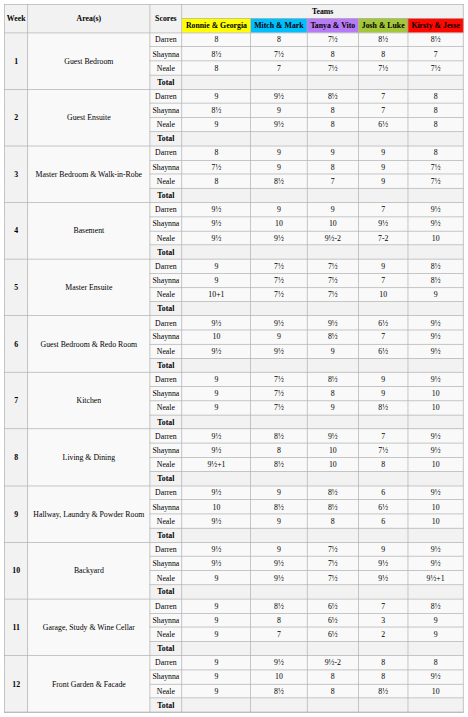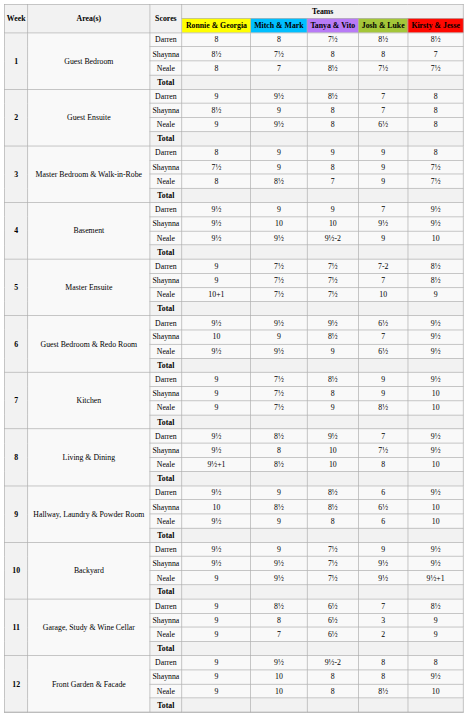 <table class="wikitable" style="text-align: center; font-size: 9pt; line-height:16px; width:80%">
 <tr>
 <th scope="col" rowspan="2">Week</th>
 <th scope="col" rowspan="2">Area(s)</th>
 <th scope="col" rowspan="2">Scores</th>
 <th scope="col" colspan="5">Teams</th>
 </tr>
 <tr>
 <th style="background:yellow; color:black;"><strong>Ronnie & Georgia</strong></th>
 <th style="background:#00BFFF; color:black;"><strong>Mitch & Mark</strong></th>
 <th style="background:#B87BF6; color:black;"><strong>Tanya & Vito</strong></th>
 <th style="background:#A4C639; color:black;"><strong>Josh & Luke</strong></th>
 <th style="background:#FF0800; color:black;"><strong>Kirsty & Jesse</strong></th>
 </tr>
 <tr>
 <th rowspan="4">1</th>
 <td rowspan="4">Guest Bedroom</td>
 <td>Darren</td>
 <td>8</td>
 <td>8</td>
 <td>7½</td>
 <td>8½</td>
 <td>8½</td>
 </tr>
 <tr>
 <td>Shaynna</td>
 <td>8½</td>
 <td>7½</td>
 <td>8</td>
 <td>8</td>
 <td>7</td>
 </tr>
 <tr>
 <td>Neale</td>
 <td>8</td>
 <td>7</td>
-<td>7½</td>
+<td>8½</td>
 <td>7½</td>
 <td>7½</td>
 </tr>
 <tr>
 <th>Total</th>
 <th></th>
 <th></th>
 <th></th>
 <th></th>
 <th></th>
 </tr>
 <tr>
 <th rowspan="4">2</th>
 <td rowspan="4">Guest Ensuite</td>
 <td>Darren</td>
 <td>9</td>
 <td>9½</td>
 <td>8½</td>
 <td>7</td>
 <td>8</td>
 </tr>
 <tr>
 <td>Shaynna</td>
 <td>8½</td>
 <td>9</td>
 <td>8</td>
 <td>7</td>
 <td>8</td>
 </tr>
 <tr>
 <td>Neale</td>
 <td>9</td>
 <td>9½</td>
 <td>8</td>
 <td>6½</td>
 <td>8</td>
 </tr>
 <tr>
 <th>Total</th>
 <th></th>
 <th></th>
 <th></th>
 <th></th>
 <th></th>
 </tr>
 <tr>
 <th rowspan="4">3</th>
 <td rowspan="4">Master Bedroom & Walk-in-Robe</td>
 <td>Darren</td>
 <td>8</td>
 <td>9</td>
 <td>9</td>
 <td>9</td>
 <td>8</td>
 </tr>
 <tr>
 <td>Shaynna</td>
 <td>7½</td>
 <td>9</td>
 <td>8</td>
 <td>9</td>
 <td>7½</td>
 </tr>
 <tr>
 <td>Neale</td>
 <td>8</td>
 <td>8½</td>
 <td>7</td>
 <td>9</td>
 <td>7½</td>
 </tr>
 <tr>
 <th>Total</th>
 <th></th>
 <th></th>
 <th></th>
 <th></th>
 <th></th>
 </tr>
 <tr>
 <th rowspan="4">4</th>
 <td rowspan="4">Basement</td>
 <td>Darren</td>
 <td>9½</td>
 <td>9</td>
 <td>9</td>
 <td>7</td>
 <td>9½</td>
 </tr>
 <tr>
 <td>Shaynna</td>
 <td>9½</td>
 <td>10</td>
 <td>10</td>
 <td>9½</td>
 <td>9½</td>
 </tr>
 <tr>
 <td>Neale</td>
 <td>9½</td>
 <td>9½</td>
 <td>9½-2</td>
-<td>7-2</td>
+<td>9</td>
 <td>10</td>
 </tr>
 <tr>
 <th>Total</th>
 <th></th>
 <th></th>
 <th></th>
 <th></th>
 <th></th>
 </tr>
 <tr>
 <th rowspan="4">5</th>
 <td rowspan="4">Master Ensuite</td>
 <td>Darren</td>
 <td>9</td>
 <td>7½</td>
 <td>7½</td>
-<td>9</td>
+<td>7-2</td>
 <td>8½</td>
 </tr>
 <tr>
 <td>Shaynna</td>
 <td>9</td>
 <td>7½</td>
 <td>7½</td>
 <td>7</td>
 <td>8½</td>
 </tr>
 <tr>
 <td>Neale</td>
 <td>10+1</td>
 <td>7½</td>
 <td>7½</td>
 <td>10</td>
 <td>9</td>
 </tr>
 <tr>
 <th>Total</th>
 <th></th>
 <th></th>
 <th></th>
 <th></th>
 <th></th>
 </tr>
 <tr>
 <th rowspan="4">6</th>
 <td rowspan="4">Guest Bedroom & Redo Room</td>
 <td>Darren</td>
 <td>9½</td>
 <td>9½</td>
 <td>9½</td>
 <td>6½</td>
 <td>9½</td>
 </tr>
 <tr>
 <td>Shaynna</td>
 <td>10</td>
 <td>9</td>
 <td>8½</td>
 <td>7</td>
 <td>9½</td>
 </tr>
 <tr>
 <td>Neale</td>
 <td>9½</td>
 <td>9½</td>
 <td>9</td>
 <td>6½</td>
 <td>9½</td>
 </tr>
 <tr>
 <th>Total</th>
 <th></th>
 <th></th>
 <th></th>
 <th></th>
 <th></th>
 </tr>
 <tr>
 <th rowspan="4">7</th>
 <td rowspan="4">Kitchen</td>
 <td>Darren</td>
 <td>9</td>
 <td>7½</td>
 <td>8½</td>
 <td>9</td>
 <td>9½</td>
 </tr>
 <tr>
 <td>Shaynna</td>
 <td>9</td>
 <td>7½</td>
 <td>8</td>
 <td>9</td>
 <td>10</td>
 </tr>
 <tr>
 <td>Neale</td>
 <td>9</td>
 <td>7½</td>
 <td>9</td>
 <td>8½</td>
 <td>10</td>
 </tr>
 <tr>
 <th>Total</th>
 <th></th>
 <th></th>
 <th></th>
 <th></th>
 <th></th>
 </tr>
 <tr>
 <th rowspan="4">8</th>
 <td rowspan="4">Living & Dining</td>
 <td>Darren</td>
 <td>9½</td>
 <td>8½</td>
 <td>9½</td>
 <td>7</td>
 <td>9½</td>
 </tr>
 <tr>
 <td>Shaynna</td>
 <td>9½</td>
 <td>8</td>
 <td>10</td>
 <td>7½</td>
 <td>9½</td>
 </tr>
 <tr>
 <td>Neale</td>
 <td>9½+1</td>
 <td>8½</td>
 <td>10</td>
 <td>8</td>
 <td>10</td>
 </tr>
 <tr>
 <th>Total</th>
 <th></th>
 <th></th>
 <th></th>
 <th></th>
 <th></th>
 </tr>
 <tr>
 <th rowspan="4">9</th>
 <td rowspan="4">Hallway, Laundry & Powder Room</td>
 <td>Darren</td>
 <td>9½</td>
 <td>9</td>
 <td>8½</td>
 <td>6</td>
 <td>9½</td>
 </tr>
 <tr>
 <td>Shaynna</td>
 <td>10</td>
 <td>8½</td>
 <td>8½</td>
 <td>6½</td>
 <td>10</td>
 </tr>
 <tr>
 <td>Neale</td>
 <td>9½</td>
 <td>9</td>
 <td>8</td>
 <td>6</td>
 <td>10</td>
 </tr>
 <tr>
 <th>Total</th>
 <th></th>
 <th></th>
 <th></th>
 <th></th>
 <th></th>
 </tr>
 <tr>
 <th rowspan="4">10</th>
 <td rowspan="4">Backyard</td>
 <td>Darren</td>
 <td>9½</td>
 <td>9</td>
 <td>7½</td>
 <td>9</td>
 <td>9½</td>
 </tr>
 <tr>
 <td>Shaynna</td>
 <td>9½</td>
 <td>9½</td>
 <td>7½</td>
 <td>9½</td>
 <td>9½</td>
 </tr>
 <tr>
 <td>Neale</td>
 <td>9</td>
 <td>9½</td>
 <td>7½</td>
 <td>9½</td>
 <td>9½+1</td>
 </tr>
 <tr>
 <th>Total</th>
 <th></th>
 <th></th>
 <th></th>
 <th></th>
 <th></th>
 </tr>
 <tr>
 <th rowspan="4">11</th>
 <td rowspan="4">Garage, Study & Wine Cellar</td>
 <td>Darren</td>
 <td>9</td>
 <td>8½</td>
 <td>6½</td>
 <td>7</td>
 <td>8½</td>
 </tr>
 <tr>
 <td>Shaynna</td>
 <td>9</td>
 <td>8</td>
 <td>6½</td>
 <td>3</td>
 <td>9</td>
 </tr>
 <tr>
 <td>Neale</td>
 <td>9</td>
 <td>7</td>
 <td>6½</td>
 <td>2</td>
 <td>9</td>
 </tr>
 <tr>
 <th>Total</th>
 <th></th>
 <th></th>
 <th></th>
 <th></th>
 <th></th>
 </tr>
 <tr>
 <th rowspan="4">12</th>
 <td rowspan="4">Front Garden & Facade</td>
 <td>Darren</td>
 <td>9</td>
 <td>9½</td>
 <td>9½-2</td>
 <td>8</td>
 <td>8</td>
 </tr>
 <tr>
 <td>Shaynna</td>
 <td>9</td>
 <td>10</td>
 <td>8</td>
 <td>8</td>
 <td>9½</td>
 </tr>
 <tr>
 <td>Neale</td>
 <td>9</td>
-<td>8½</td>
+<td>10</td>
 <td>8</td>
 <td>8½</td>
 <td>10</td>
 </tr>
 <tr>
 <th>Total</th>
 <th></th>
 <th></th>
 <th></th>
 <th></th>
 <th></th>
 </tr>
 <tr>
 </tr>
 </table>
